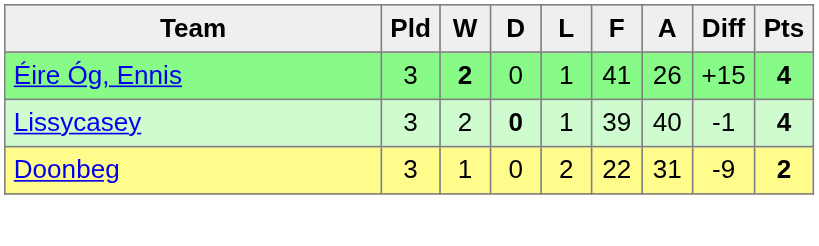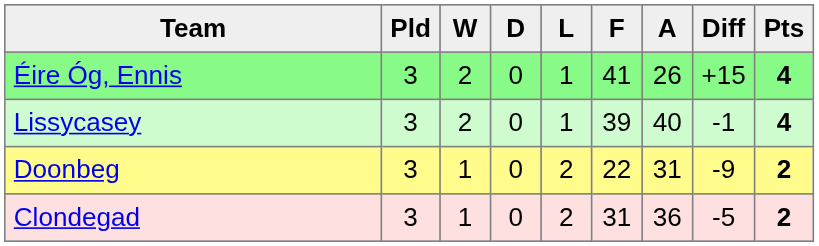 <table style=border-collapse:collapse border=1 cellspacing=0 cellpadding=5>
 <tr align=center bgcolor=#efefef>
 <th width=220>Team</th>
 <th width=20>Pld</th>
 <th width=20>W</th>
 <th width=20>D</th>
 <th width=20>L</th>
 <th width=20>F</th>
 <th width=20>A</th>
 <th width=20>Diff</th>
 <th width=20>Pts</th>
 </tr>
 <tr align=center style="background:#87FA87;">
 <td style="text-align:left;"> <a href='#'>Éire Óg, Ennis</a></td>
 <td>3</td>
-<td><strong>2</strong></td>
+<td>2</td>
 <td>0</td>
 <td>1</td>
 <td>41</td>
 <td>26</td>
 <td>+15</td>
 <td><strong>4</strong></td>
 </tr>
 <tr align=center style="background:#CEFCCE;">
 <td style="text-align:left;"> <a href='#'>Lissycasey</a></td>
 <td>3</td>
 <td>2</td>
-<td><strong>0</strong></td>
+<td>0</td>
 <td>1</td>
 <td>39</td>
 <td>40</td>
 <td>-1</td>
 <td><strong>4</strong></td>
 </tr>
 <tr align=center style="background:#FFFC8C;">
 <td style="text-align:left;"> <a href='#'>Doonbeg</a></td>
 <td>3</td>
 <td>1</td>
 <td>0</td>
 <td>2</td>
 <td>22</td>
 <td>31</td>
 <td>-9</td>
 <td><strong>2</strong></td>
 </tr>
+<tr align=center style="background:#FFE0E0;">
+<td style="text-align:left;"> <a href='#'>Clondegad</a></td>
+<td>3</td>
+<td>1</td>
+<td>0</td>
+<td>2</td>
+<td>31</td>
+<td>36</td>
+<td>-5</td>
+<td><strong>2</strong></td>
+</tr>
 </table>
